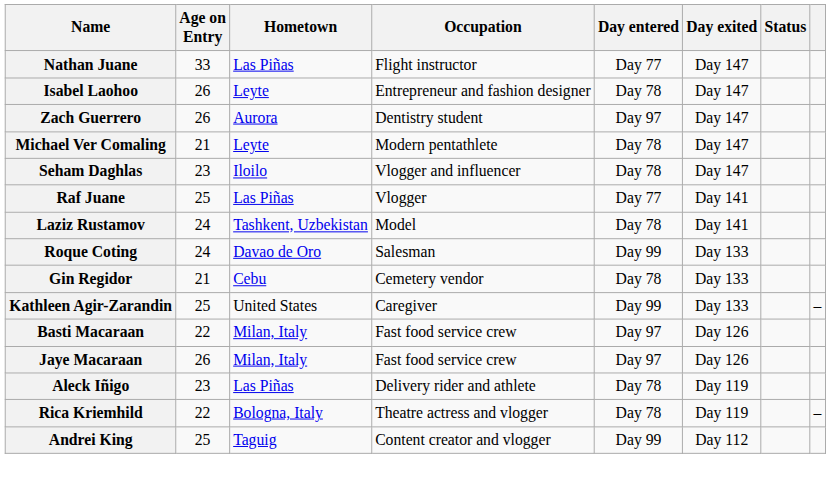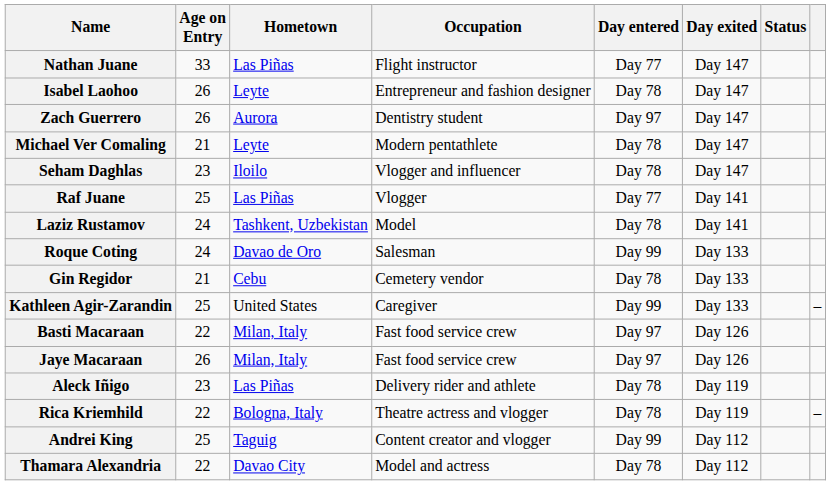 <table class="wikitable sortable" style="margin: 1em auto; font-size:100%; line-height:20px; text-align:center">
 <tr>
 <th>Name</th>
 <th>Age on<br>Entry</th>
 <th>Hometown</th>
 <th>Occupation</th>
 <th>Day entered</th>
 <th>Day exited</th>
 <th>Status</th>
 <th></th>
 </tr>
 <tr>
 <th>Nathan Juane</th>
 <td>33</td>
 <td align="left"><a href='#'>Las Piñas</a></td>
 <td align="left">Flight instructor</td>
 <td>Day 77</td>
 <td>Day 147</td>
 <td></td>
 <td></td>
 </tr>
 <tr>
 <th>Isabel Laohoo</th>
 <td>26</td>
 <td align="left"><a href='#'>Leyte</a></td>
 <td align="left">Entrepreneur and fashion designer</td>
 <td>Day 78</td>
 <td>Day 147</td>
 <td></td>
 <td></td>
 </tr>
 <tr>
 <th>Zach Guerrero</th>
 <td>26</td>
 <td align="left"><a href='#'>Aurora</a></td>
 <td align="left">Dentistry student</td>
 <td>Day 97</td>
 <td>Day 147</td>
 <td></td>
 <td></td>
 </tr>
 <tr>
 <th>Michael Ver Comaling</th>
 <td>21</td>
 <td align="left"><a href='#'>Leyte</a></td>
 <td align="left">Modern pentathlete</td>
 <td>Day 78</td>
 <td>Day 147</td>
 <td></td>
 <td></td>
 </tr>
 <tr>
 <th>Seham Daghlas</th>
 <td>23</td>
 <td align="left"><a href='#'>Iloilo</a></td>
 <td align="left">Vlogger and influencer</td>
 <td>Day 78</td>
 <td>Day 147</td>
 <td></td>
 <td></td>
 </tr>
 <tr>
 <th>Raf Juane</th>
 <td>25</td>
 <td align="left"><a href='#'>Las Piñas</a></td>
 <td align="left">Vlogger</td>
 <td>Day 77</td>
 <td>Day 141</td>
 <td></td>
 <td></td>
 </tr>
 <tr>
 <th>Laziz Rustamov</th>
 <td>24</td>
 <td align="left"><a href='#'>Tashkent, Uzbekistan</a></td>
 <td align="left">Model</td>
 <td>Day 78</td>
 <td>Day 141</td>
 <td></td>
 <td></td>
 </tr>
 <tr>
 <th>Roque Coting</th>
 <td>24</td>
 <td align="left"><a href='#'>Davao de Oro</a></td>
 <td align="left">Salesman</td>
 <td>Day 99</td>
 <td>Day 133</td>
 <td></td>
 <td></td>
 </tr>
 <tr>
 <th>Gin Regidor</th>
 <td>21</td>
 <td align="left"><a href='#'>Cebu</a></td>
 <td align="left">Cemetery vendor</td>
 <td>Day 78</td>
 <td>Day 133</td>
 <td></td>
 <td></td>
 </tr>
 <tr>
 <th>Kathleen Agir-Zarandin</th>
 <td>25</td>
 <td align="left">United States</td>
 <td align="left">Caregiver</td>
 <td>Day 99</td>
 <td>Day 133</td>
 <td></td>
 <td>–</td>
 </tr>
 <tr>
 <th>Basti Macaraan</th>
 <td>22</td>
 <td align="left"><a href='#'>Milan, Italy</a></td>
 <td align="left">Fast food service crew</td>
 <td>Day 97</td>
 <td>Day 126</td>
 <td></td>
 <td></td>
 </tr>
 <tr>
 <th>Jaye Macaraan</th>
 <td>26</td>
 <td align="left"><a href='#'>Milan, Italy</a></td>
 <td align="left">Fast food service crew</td>
 <td>Day 97</td>
 <td>Day 126</td>
 <td></td>
 <td></td>
 </tr>
 <tr>
 <th>Aleck Iñigo</th>
 <td>23</td>
 <td align="left"><a href='#'>Las Piñas</a></td>
 <td align="left">Delivery rider and athlete</td>
 <td>Day 78</td>
 <td>Day 119</td>
 <td></td>
 <td></td>
 </tr>
 <tr>
 <th>Rica Kriemhild</th>
 <td>22</td>
 <td align="left"><a href='#'>Bologna, Italy</a></td>
 <td align="left">Theatre actress and vlogger</td>
 <td>Day 78</td>
 <td>Day 119</td>
 <td></td>
 <td>–</td>
 </tr>
 <tr>
 <th>Andrei King</th>
 <td>25</td>
 <td align="left"><a href='#'>Taguig</a></td>
 <td align="left">Content creator and vlogger</td>
 <td>Day 99</td>
 <td>Day 112</td>
 <td></td>
 <td></td>
 </tr>
+<tr>
+<th>Thamara Alexandria</th>
+<td>22</td>
+<td align="left"><a href='#'>Davao City</a></td>
+<td align="left">Model and actress</td>
+<td>Day 78</td>
+<td>Day 112</td>
+<td></td>
+<td></td>
+</tr>
 </table>
